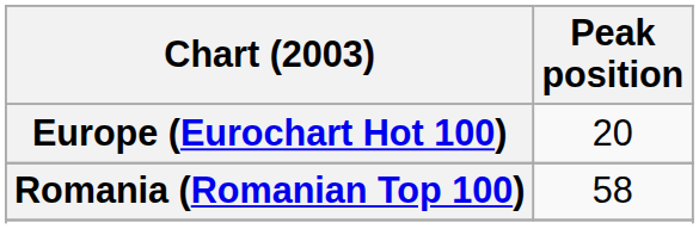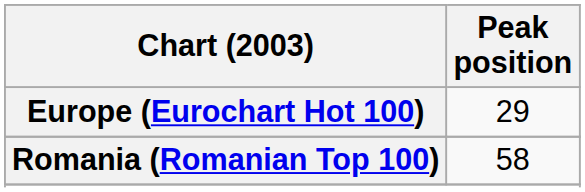 <table class="wikitable sortable plainrowheaders" style="text-align:center">
 <tr>
 <th scope="col">Chart (2003)</th>
 <th scope="col">Peak<br>position</th>
 </tr>
 <tr>
 <th scope="row">Europe (<a href='#'>Eurochart Hot 100</a>)</th>
-<td>20</td>
+<td>29</td>
 </tr>
 <tr>
 </tr>
 <tr>
 </tr>
 <tr>
 <th scope="row">Romania (<a href='#'>Romanian Top 100</a>)</th>
 <td>58</td>
 </tr>
 <tr>
 </tr>
 <tr>
 </tr>
 </table>
